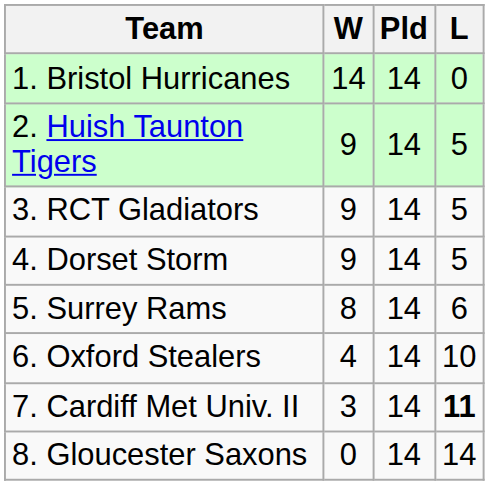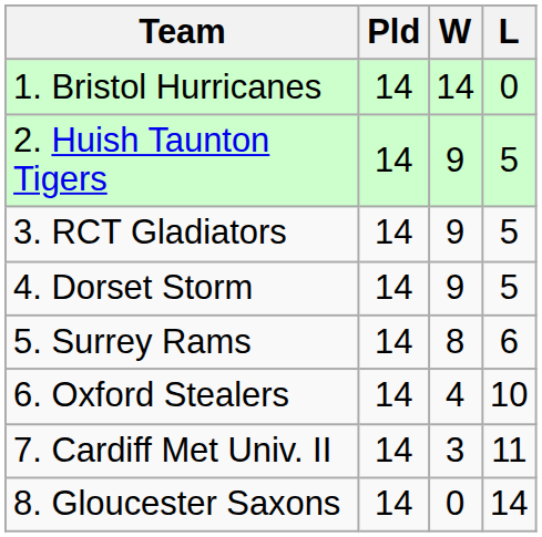 <table class="wikitable" style="text-align: center;">
 <tr>
 <th style="width:158px;">Team</th>
+<th style="width:12px;" abbr="Played">Pld</th>
 <th style="width:12px;" abbr="Won">W</th>
-<th style="width:12px;" abbr="Played">Pld</th>
 <th style="width:12px;" abbr="Lost">L</th>
 </tr>
 <tr style="background:#cfc;">
 <td style="text-align:left;">1. Bristol Hurricanes</td>
 <td>14</td>
 <td>14</td>
 <td>0</td>
 </tr>
 <tr style="background:#cfc;">
 <td style="text-align:left;">2. <a href='#'>Huish Taunton Tigers</a></td>
+<td>14</td>
 <td>9</td>
-<td>14</td>
 <td>5</td>
 </tr>
 <tr style="background:;">
 <td style="text-align:left;">3. RCT Gladiators</td>
+<td>14</td>
 <td>9</td>
-<td>14</td>
 <td>5</td>
 </tr>
 <tr style="background:;">
 <td style="text-align:left;">4. Dorset Storm</td>
+<td>14</td>
 <td>9</td>
-<td>14</td>
 <td>5</td>
 </tr>
 <tr style="background: ;">
 <td style="text-align:left;">5. Surrey Rams</td>
+<td>14</td>
 <td>8</td>
-<td>14</td>
 <td>6</td>
 </tr>
 <tr style="background: ;">
 <td style="text-align:left;">6. Oxford Stealers</td>
+<td>14</td>
 <td>4</td>
-<td>14</td>
 <td>10</td>
 </tr>
 <tr style="background:;">
 <td style="text-align:left;">7. Cardiff Met Univ. II</td>
+<td>14</td>
 <td>3</td>
-<td>14</td>
-<td><strong>11</strong></td>
+<td>11</td>
 </tr>
 <tr style="background: ;">
 <td style="text-align:left;">8. Gloucester Saxons</td>
+<td>14</td>
 <td>0</td>
-<td>14</td>
 <td>14</td>
 </tr>
 </table>
